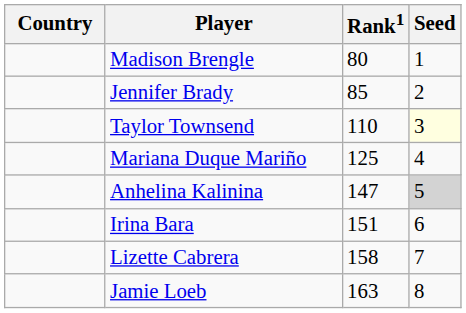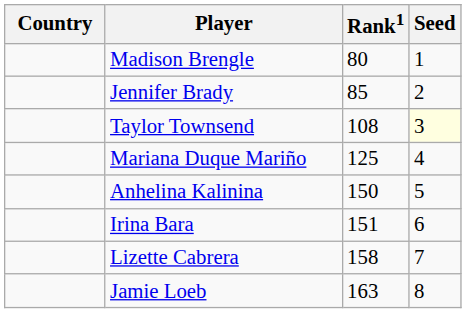 <table class="sortable wikitable">
 <tr>
 <th width="70">Country</th>
 <th width="175">Player</th>
 <th>Rank<sup>1</sup></th>
 <th>Seed</th>
 </tr>
 <tr>
 <td></td>
 <td><a href='#'>Madison Brengle</a></td>
 <td>80</td>
 <td>1</td>
 </tr>
 <tr>
 <td></td>
 <td><a href='#'>Jennifer Brady</a></td>
 <td>85</td>
 <td>2</td>
 </tr>
 <tr>
 <td></td>
 <td><a href='#'>Taylor Townsend</a></td>
-<td>110</td>
+<td>108</td>
 <td style="background: lightyellow;">3</td>
 </tr>
 <tr>
 <td></td>
 <td><a href='#'>Mariana Duque Mariño</a></td>
 <td>125</td>
 <td>4</td>
 </tr>
 <tr>
 <td></td>
 <td><a href='#'>Anhelina Kalinina</a></td>
-<td>147</td>
-<td style="background: lightgrey;">5</td>
+<td>150</td>
+<td>5</td>
 </tr>
 <tr>
 <td></td>
 <td><a href='#'>Irina Bara</a></td>
 <td>151</td>
 <td>6</td>
 </tr>
 <tr>
 <td></td>
 <td><a href='#'>Lizette Cabrera</a></td>
 <td>158</td>
 <td>7</td>
 </tr>
 <tr>
 <td></td>
 <td><a href='#'>Jamie Loeb</a></td>
 <td>163</td>
 <td>8</td>
 </tr>
 </table>
